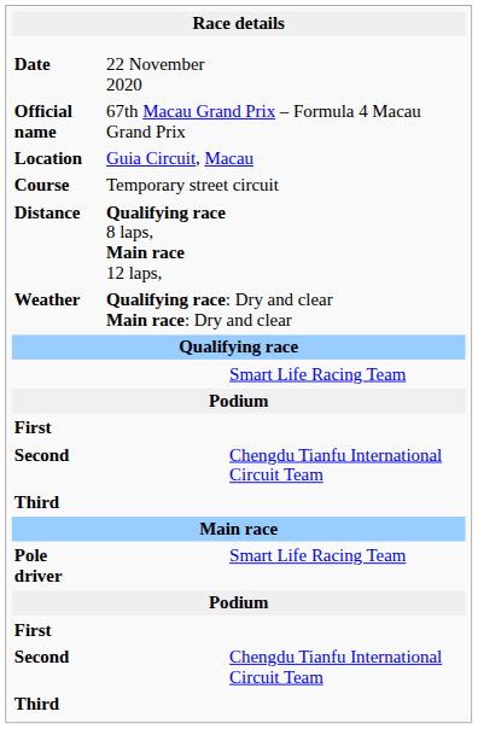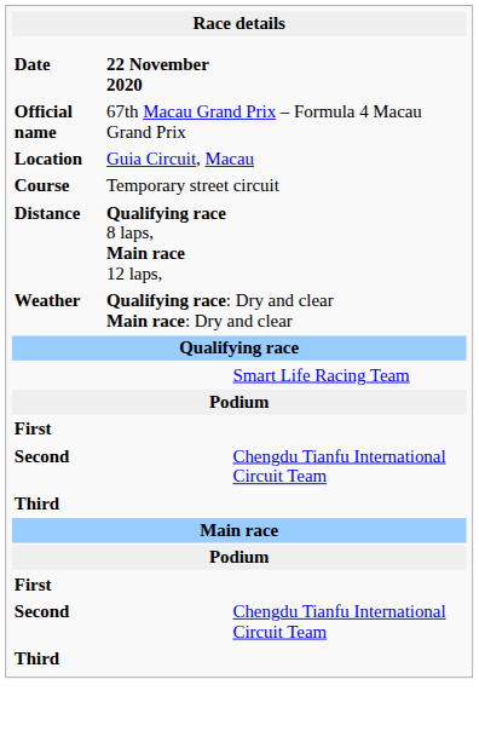 <table class="infobox" align="right" cellpadding="2" style="float:right; width: 26em; ">
 <tr>
 <th colspan="3" bgcolor="#efefef">Race details</th>
 </tr>
 <tr>
 <td colspan="3" style="text-align:center;"></td>
 </tr>
 <tr>
 <td colspan="3" style="text-align:center;"></td>
 </tr>
 <tr>
 <td style="width: 20%;"><strong>Date</strong></td>
-<td>22 November 2020</td>
+<td><strong>22 November 2020</strong></td>
 </tr>
 <tr>
 <td><strong>Official name</strong></td>
 <td colspan="2">67th <a href='#'>Macau Grand Prix</a> – Formula 4 Macau Grand Prix</td>
 </tr>
 <tr>
 <td><strong>Location</strong></td>
 <td colspan="2"><a href='#'>Guia Circuit</a>, <a href='#'>Macau</a></td>
 </tr>
 <tr>
 <td><strong>Course</strong></td>
 <td colspan="2">Temporary street circuit<br></td>
 </tr>
 <tr>
 <td><strong>Distance</strong></td>
 <td colspan=2><strong>Qualifying race</strong><br>8 laps, <br><strong>Main race</strong><br>12 laps, </td>
 </tr>
 <tr>
 <td><strong>Weather</strong></td>
 <td colspan=2><strong>Qualifying race</strong>: Dry and clear<br><strong>Main race</strong>: Dry and clear</td>
 </tr>
 <tr>
 <td colspan="3" style="text-align:center; background-color:#99ccff"><strong>Qualifying race</strong></td>
 </tr>
 <tr>
 <td><strong></strong></td>
 <td></td>
 <td><a href='#'>Smart Life Racing Team</a></td>
 </tr>
 <tr>
 <th colspan="3" style="background:#efefef;text-align:center;">Podium</th>
 </tr>
 <tr>
 <td><strong>First</strong></td>
 <td></td>
 <td></td>
 </tr>
 <tr>
 <td><strong>Second</strong></td>
 <td></td>
 <td><a href='#'>Chengdu Tianfu International Circuit Team</a></td>
 </tr>
 <tr>
 <td><strong>Third</strong></td>
 <td></td>
 <td></td>
 </tr>
 <tr>
 <td colspan="3" style="text-align:center; background-color:#99ccff"><strong>Main race</strong></td>
 </tr>
 <tr>
-<td><strong>Pole driver</strong></td>
-<td></td>
-<td><a href='#'>Smart Life Racing Team</a></td>
-</tr>
-<tr>
 <th colspan="3" style="background:#efefef;text-align:center;">Podium</th>
 </tr>
 <tr>
 <td><strong>First</strong></td>
 <td></td>
 <td></td>
 </tr>
 <tr>
 <td><strong>Second</strong></td>
 <td></td>
 <td><a href='#'>Chengdu Tianfu International Circuit Team</a></td>
 </tr>
 <tr>
 <td><strong>Third</strong></td>
 <td></td>
 <td></td>
 </tr>
 </table>
